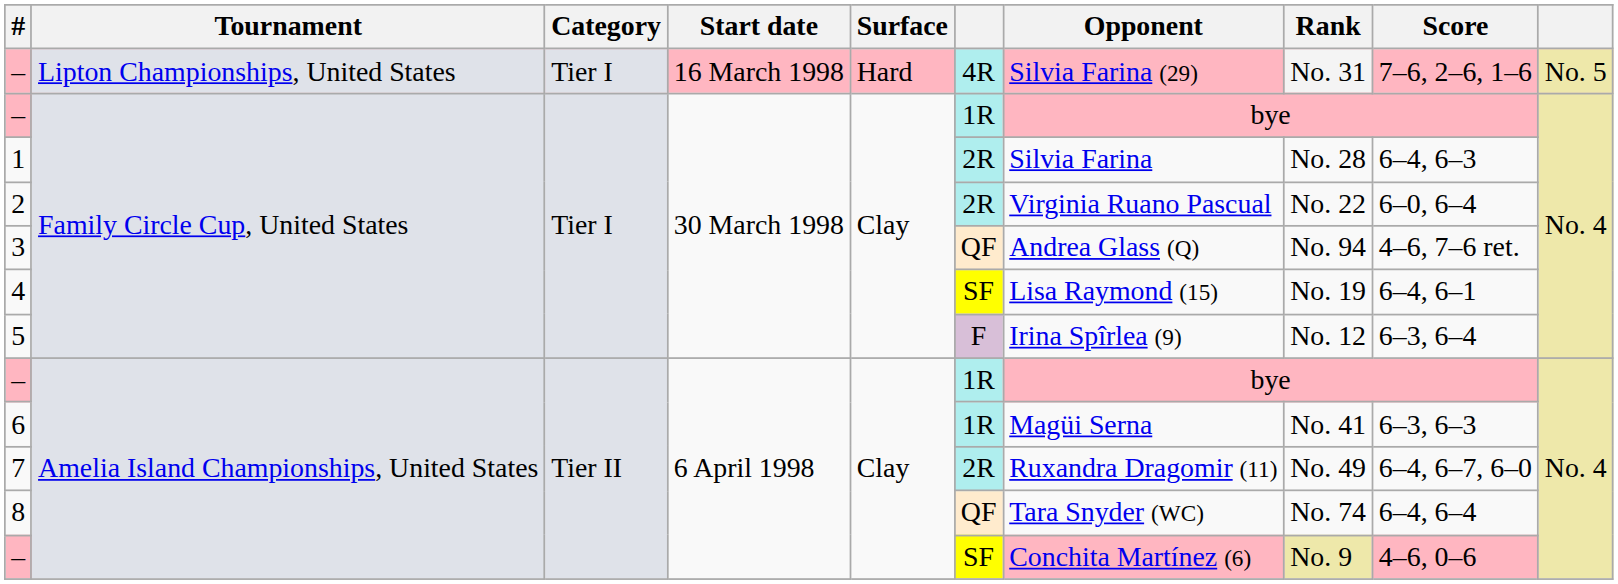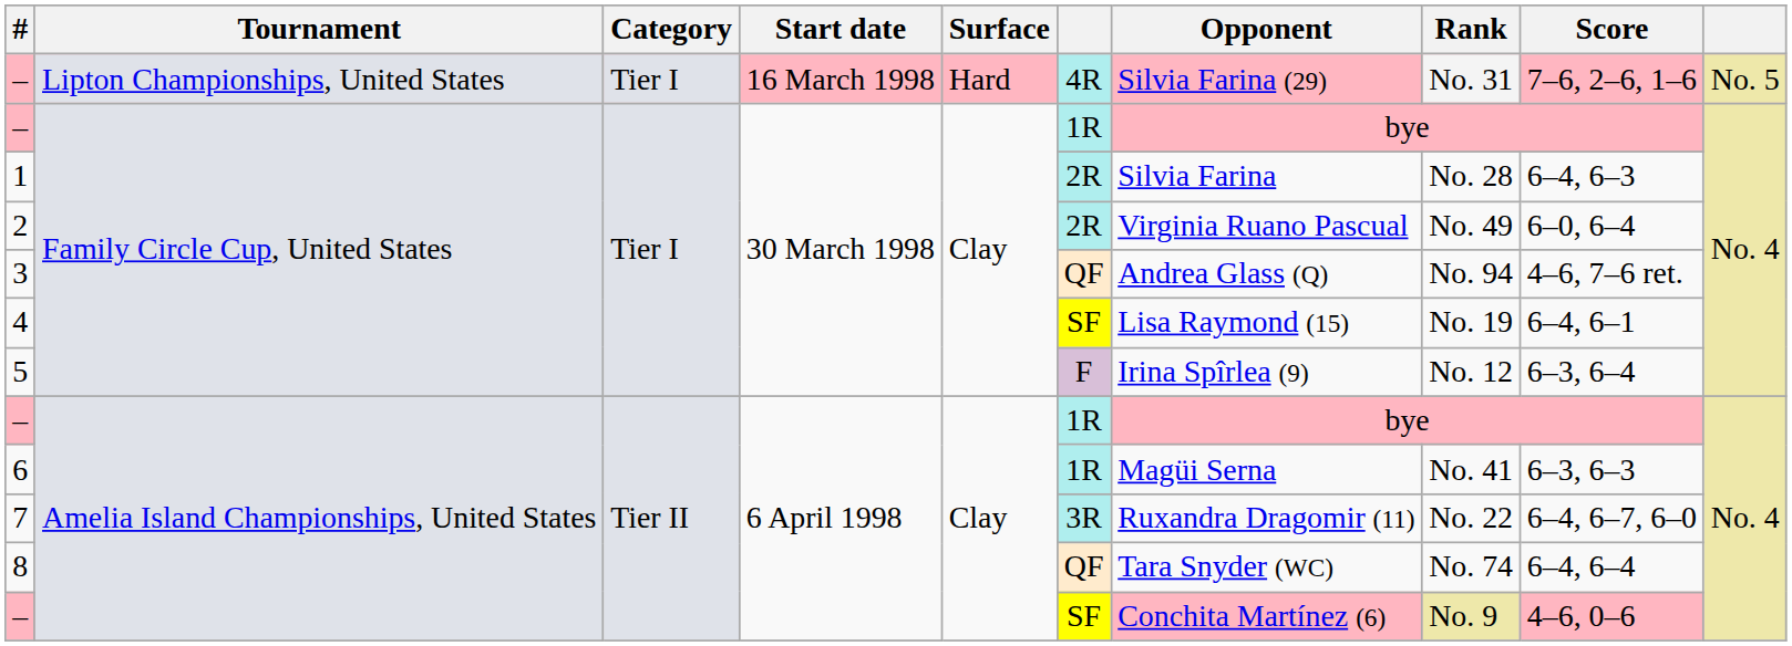 <table class="wikitable sortable">
 <tr>
 <th scope="col">#</th>
 <th scope="col">Tournament</th>
 <th scope="col">Category</th>
 <th scope="col">Start date</th>
 <th scope="col">Surface</th>
 <th scope="col"></th>
 <th scope="col">Opponent</th>
 <th scope="col">Rank</th>
 <th class="unsortable" scope="col">Score</th>
 <th></th>
 </tr>
 <tr bgcolor="lightpink">
 <td align="center">–</td>
 <td bgcolor="#dfe2e9"><a href='#'>Lipton Championships</a>, United States</td>
 <td bgcolor="#dfe2e9">Tier I</td>
 <td>16 March 1998</td>
 <td>Hard</td>
 <td bgcolor=afeeee align="center">4R</td>
 <td> <a href='#'>Silvia Farina</a> <small>(29)</small></td>
 <td align="left" bgcolor=#F4F4F4>No. 31</td>
 <td>7–6, 2–6, 1–6</td>
 <td bgcolor=eee8aa>No. 5</td>
 </tr>
 <tr>
 <td align="center"  bgcolor="lightpink">–</td>
 <td rowspan=6 bgcolor="#dfe2e9"><a href='#'>Family Circle Cup</a>, United States</td>
 <td rowspan=6 bgcolor="#dfe2e9">Tier I</td>
 <td rowspan=6>30 March 1998</td>
 <td rowspan=6>Clay</td>
 <td bgcolor=afeeee align="center">1R</td>
 <td colspan=3 align=center bgcolor="lightpink">bye</td>
 <td rowspan=6 bgcolor=eee8aa>No. 4</td>
 </tr>
 <tr>
 <td align="center">1</td>
 <td bgcolor=afeeee align="center">2R</td>
 <td> <a href='#'>Silvia Farina</a></td>
 <td>No. 28</td>
 <td>6–4, 6–3</td>
 </tr>
 <tr>
 <td align="center">2</td>
 <td bgcolor=afeeee align="center">2R</td>
 <td> <a href='#'>Virginia Ruano Pascual</a></td>
-<td>No. 22</td>
+<td>No. 49</td>
 <td>6–0, 6–4</td>
 </tr>
 <tr>
 <td align="center">3</td>
 <td bgcolor=ffebcd align="center">QF</td>
 <td> <a href='#'>Andrea Glass</a> <small>(Q)</small></td>
 <td>No. 94</td>
 <td>4–6, 7–6 ret.</td>
 </tr>
 <tr>
 <td align="center">4</td>
 <td bgcolor=yellow align="center">SF</td>
 <td> <a href='#'>Lisa Raymond</a> <small>(15)</small></td>
 <td>No. 19</td>
 <td>6–4, 6–1</td>
 </tr>
 <tr>
 <td align="center">5</td>
 <td bgcolor=thistle align="center">F</td>
 <td> <a href='#'>Irina Spîrlea</a> <small>(9)</small></td>
 <td>No. 12</td>
 <td>6–3, 6–4</td>
 </tr>
 <tr>
 <td align="center"  bgcolor="lightpink">–</td>
 <td rowspan=5 bgcolor="#dfe2e9"><a href='#'>Amelia Island Championships</a>, United States</td>
 <td rowspan=5 bgcolor="#dfe2e9">Tier II</td>
 <td rowspan=5>6 April 1998</td>
 <td rowspan=5>Clay</td>
 <td bgcolor=afeeee align="center">1R</td>
 <td colspan=3 align=center bgcolor="lightpink">bye</td>
 <td rowspan=5 bgcolor=eee8aa>No. 4</td>
 </tr>
 <tr>
 <td align="center">6</td>
 <td bgcolor=afeeee align="center">1R</td>
 <td> <a href='#'>Magüi Serna</a></td>
 <td>No. 41</td>
 <td>6–3, 6–3</td>
 </tr>
 <tr>
 <td align="center">7</td>
-<td bgcolor=afeeee align="center">2R</td>
+<td bgcolor=afeeee align="center">3R</td>
 <td> <a href='#'>Ruxandra Dragomir</a> <small>(11)</small></td>
-<td>No. 49</td>
+<td>No. 22</td>
 <td>6–4, 6–7, 6–0</td>
 </tr>
 <tr>
 <td align="center">8</td>
 <td bgcolor=ffebcd align="center">QF</td>
 <td> <a href='#'>Tara Snyder</a> <small>(WC)</small></td>
 <td>No. 74</td>
 <td>6–4, 6–4</td>
 </tr>
 <tr>
 <td bgcolor="lightpink" align=center>–</td>
 <td bgcolor=yellow align="center">SF</td>
 <td bgcolor="lightpink"> <a href='#'>Conchita Martínez</a> <small>(6)</small></td>
 <td align="left" bgcolor=eee8aa>No. 9</td>
 <td bgcolor="lightpink">4–6, 0–6</td>
 </tr>
 </table>
